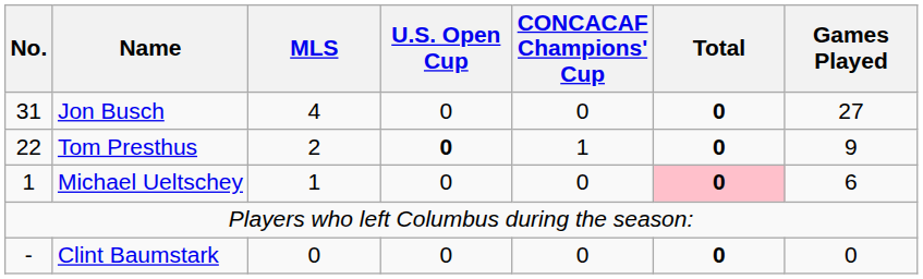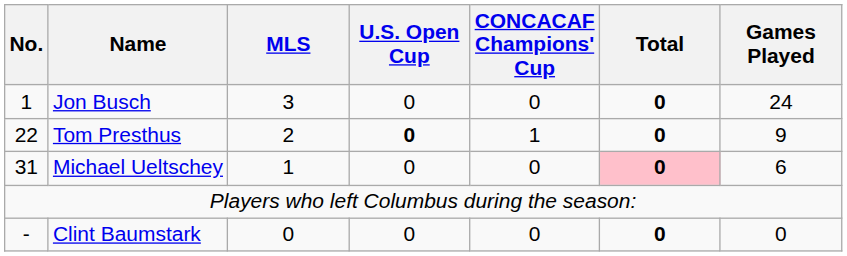 <table class="wikitable sortable" style="text-align: center;">
 <tr>
 <th rowspan=1>No.</th>
 <th rowspan=1>Name</th>
 <th style="width:85px;"><a href='#'>MLS</a></th>
 <th style="width:85px;"><a href='#'>U.S. Open Cup</a></th>
 <th style="width:85px;"><a href='#'>CONCACAF Champions' Cup</a></th>
 <th style="width:85px;"><strong>Total</strong></th>
 <th style="width:85px;"><strong>Games Played</strong></th>
 </tr>
 <tr>
-<td>31</td>
+<td>1</td>
 <td align=left> <a href='#'>Jon Busch</a></td>
-<td>4</td>
+<td>3</td>
 <td>0</td>
 <td>0</td>
 <td><strong>0</strong></td>
-<td>27</td>
+<td>24</td>
 </tr>
 <tr>
 <td>22</td>
 <td align=left> <a href='#'>Tom Presthus</a></td>
 <td>2</td>
 <td><strong>0</strong></td>
 <td>1</td>
 <td><strong>0</strong></td>
 <td>9</td>
 </tr>
 <tr>
-<td>1</td>
+<td>31</td>
 <td align=left> <a href='#'>Michael Ueltschey</a></td>
 <td>1</td>
 <td>0</td>
 <td>0</td>
 <td style="background: pink;"><strong>0</strong></td>
 <td>6</td>
 </tr>
 <tr>
 <td colspan=9 align=center><em>Players who left Columbus during the season:</em></td>
 </tr>
 <tr>
 <td>-</td>
 <td align=left> <a href='#'>Clint Baumstark</a></td>
 <td>0</td>
 <td>0</td>
 <td>0</td>
 <td><strong>0</strong></td>
 <td>0</td>
 </tr>
 </table>
